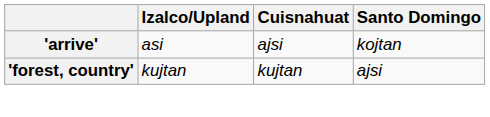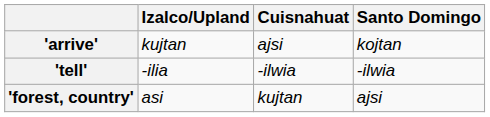 <table class=wikitable style="margin: 1em auto 1em auto">
 <tr>
 <th></th>
 <th>Izalco/Upland</th>
 <th>Cuisnahuat</th>
 <th>Santo Domingo</th>
 </tr>
 <tr>
 <th>'arrive'</th>
-<td><em>asi</em></td>
+<td><em>kujtan</em></td>
 <td><em>ajsi</em></td>
 <td><em>kojtan</em></td>
 </tr>
 <tr>
+<th>'tell'</th>
+<td><em>-ilia</em></td>
+<td><em>-ilwia</em></td>
+<td><em>-ilwia</em></td>
+</tr>
+<tr>
 <th>'forest, country'</th>
-<td><em>kujtan</em></td>
+<td><em>asi</em></td>
 <td><em>kujtan</em></td>
 <td><em>ajsi</em></td>
 </tr>
 </table>
